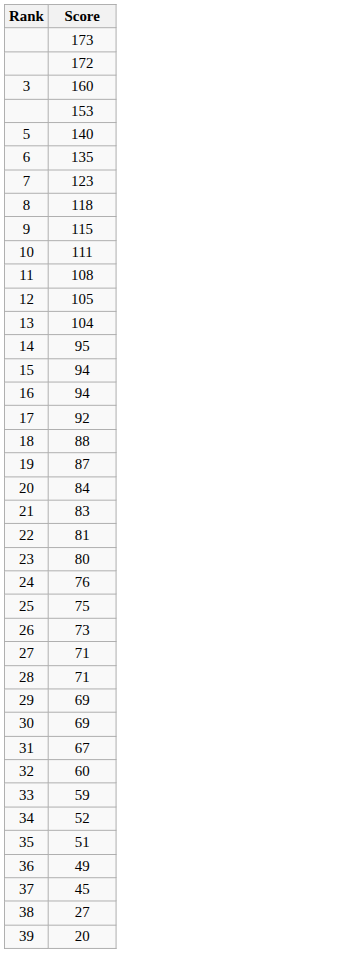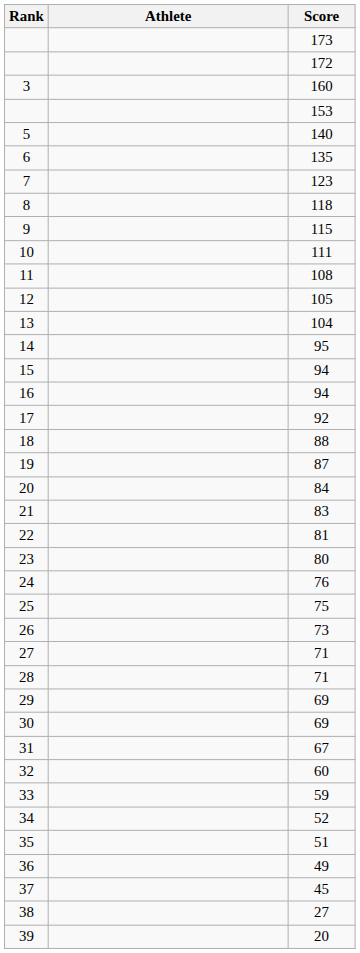 <table class=wikitable style="text-align:center">
 <tr>
 <th width=40>Rank</th>
+<th width=250>Athlete</th>
 <th width=65>Score</th>
 </tr>
 <tr>
 <td></td>
+<td align=left></td>
 <td>173</td>
 </tr>
 <tr>
 <td></td>
+<td align=left></td>
 <td>172</td>
 </tr>
 <tr>
 <td>3</td>
+<td align=left></td>
 <td>160</td>
 </tr>
 <tr>
 <td></td>
+<td align=left></td>
 <td>153</td>
 </tr>
 <tr>
 <td>5</td>
+<td align=left></td>
 <td>140</td>
 </tr>
 <tr>
 <td>6</td>
+<td align=left></td>
 <td>135</td>
 </tr>
 <tr>
 <td>7</td>
+<td align=left></td>
 <td>123</td>
 </tr>
 <tr>
 <td>8</td>
+<td align=left></td>
 <td>118</td>
 </tr>
 <tr>
 <td>9</td>
+<td align=left></td>
 <td>115</td>
 </tr>
 <tr>
 <td>10</td>
+<td align=left></td>
 <td>111</td>
 </tr>
 <tr>
 <td>11</td>
+<td align=left></td>
 <td>108</td>
 </tr>
 <tr>
 <td>12</td>
+<td align=left></td>
 <td>105</td>
 </tr>
 <tr>
 <td>13</td>
+<td align=left></td>
 <td>104</td>
 </tr>
 <tr>
 <td>14</td>
+<td align=left></td>
 <td>95</td>
 </tr>
 <tr>
 <td>15</td>
+<td align=left></td>
 <td>94</td>
 </tr>
 <tr>
 <td>16</td>
+<td align=left></td>
 <td>94</td>
 </tr>
 <tr>
 <td>17</td>
+<td align=left></td>
 <td>92</td>
 </tr>
 <tr>
 <td>18</td>
+<td align=left></td>
 <td>88</td>
 </tr>
 <tr>
 <td>19</td>
+<td align=left></td>
 <td>87</td>
 </tr>
 <tr>
 <td>20</td>
+<td align=left></td>
 <td>84</td>
 </tr>
 <tr>
 <td>21</td>
+<td align=left></td>
 <td>83</td>
 </tr>
 <tr>
 <td>22</td>
+<td align=left></td>
 <td>81</td>
 </tr>
 <tr>
 <td>23</td>
+<td align=left></td>
 <td>80</td>
 </tr>
 <tr>
 <td>24</td>
+<td align=left></td>
 <td>76</td>
 </tr>
 <tr>
 <td>25</td>
+<td align=left></td>
 <td>75</td>
 </tr>
 <tr>
 <td>26</td>
+<td align=left></td>
 <td>73</td>
 </tr>
 <tr>
 <td>27</td>
+<td align=left></td>
 <td>71</td>
 </tr>
 <tr>
 <td>28</td>
+<td align=left></td>
 <td>71</td>
 </tr>
 <tr>
 <td>29</td>
+<td align=left></td>
 <td>69</td>
 </tr>
 <tr>
 <td>30</td>
+<td align=left></td>
 <td>69</td>
 </tr>
 <tr>
 <td>31</td>
+<td align=left></td>
 <td>67</td>
 </tr>
 <tr>
 <td>32</td>
+<td align=left></td>
 <td>60</td>
 </tr>
 <tr>
 <td>33</td>
+<td align=left></td>
 <td>59</td>
 </tr>
 <tr>
 <td>34</td>
+<td align=left></td>
 <td>52</td>
 </tr>
 <tr>
 <td>35</td>
+<td align=left></td>
 <td>51</td>
 </tr>
 <tr>
 <td>36</td>
+<td align=left></td>
 <td>49</td>
 </tr>
 <tr>
 <td>37</td>
+<td align=left></td>
 <td>45</td>
 </tr>
 <tr>
 <td>38</td>
+<td align=left></td>
 <td>27</td>
 </tr>
 <tr>
 <td>39</td>
+<td align=left></td>
 <td>20</td>
 </tr>
 </table>
